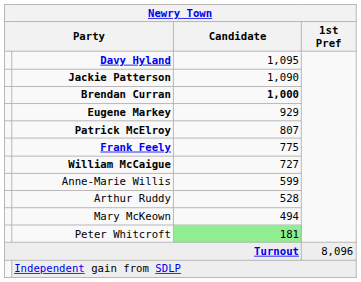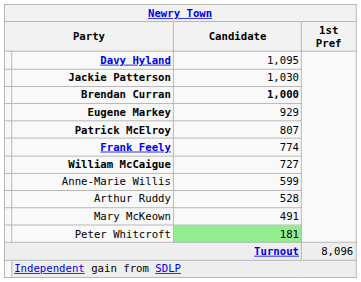 <table class="wikitable">
 <tr>
 <th colspan="4" align="center"><a href='#'>Newry Town</a></th>
 </tr>
 <tr>
 <th colspan="2" align="center" width=200>Party</th>
 <th width=150>Candidate</th>
 <th width=60>1st Pref</th>
 </tr>
 <tr>
 <td></td>
 <td align="right"><strong><a href='#'>Davy Hyland</a></strong></td>
 <td align="right">1,095</td>
 </tr>
 <tr>
 <td></td>
 <td align="right"><strong>Jackie Patterson</strong></td>
-<td align="right">1,090</td>
+<td align="right">1,030</td>
 </tr>
 <tr>
 <td></td>
 <td align="right"><strong>Brendan Curran</strong></td>
 <td align="right"><strong>1,000</strong></td>
 </tr>
 <tr>
 <td></td>
 <td align="right"><strong>Eugene Markey</strong></td>
 <td align="right">929</td>
 </tr>
 <tr>
 <td></td>
 <td align="right"><strong>Patrick McElroy</strong></td>
 <td align="right">807</td>
 </tr>
 <tr>
 <td></td>
 <td align="right"><strong><a href='#'>Frank Feely</a></strong></td>
-<td align="right">775</td>
+<td align="right">774</td>
 </tr>
 <tr>
 <td></td>
 <td align="right"><strong>William McCaigue</strong></td>
 <td align="right">727</td>
 </tr>
 <tr>
 <td></td>
 <td align="right">Anne-Marie Willis</td>
 <td align="right">599</td>
 </tr>
 <tr>
 <td></td>
 <td align="right">Arthur Ruddy</td>
 <td align="right">528</td>
 </tr>
 <tr>
 <td></td>
 <td align="right">Mary McKeown</td>
-<td align="right">494</td>
+<td align="right">491</td>
 </tr>
 <tr>
 <td></td>
 <td align="right">Peter Whitcroft</td>
 <td align="right" style="background: lightgreen;">181</td>
 </tr>
 <tr bgcolor="EEEEEE">
 <td colspan=3 align="right"><strong><a href='#'>Turnout</a></strong></td>
 <td align="right">8,096</td>
 </tr>
 <tr>
 <td bgcolor=></td>
 <td colspan=3 bgcolor="EEEEEE"><a href='#'>Independent</a> gain from <a href='#'>SDLP</a></td>
 </tr>
 </table>
